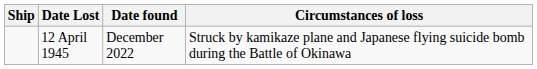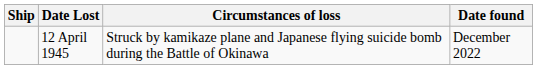 <table class="wikitable">
 <tr>
 <th>Ship</th>
 <th>Date Lost</th>
+<th>Circumstances of loss</th>
 <th>Date found</th>
-<th>Circumstances of loss</th>
 </tr>
 <tr>
 <td></td>
 <td>12 April 1945</td>
+<td>Struck by kamikaze plane and Japanese flying suicide bomb during the Battle of Okinawa</td>
 <td>December 2022</td>
-<td>Struck by kamikaze plane and Japanese flying suicide bomb during the Battle of Okinawa</td>
 </tr>
 </table>
